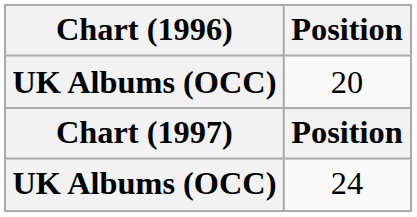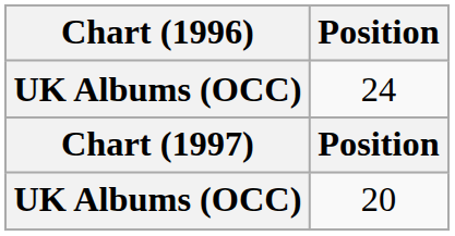 <table class="wikitable plainrowheaders">
 <tr>
 <th scope="col">Chart (1996)</th>
 <th scope="col">Position</th>
 </tr>
 <tr>
 <th scope="row">UK Albums (OCC)</th>
-<td align="center">20</td>
+<td align="center">24</td>
 </tr>
 <tr>
 <th scope="col">Chart (1997)</th>
 <th scope="col">Position</th>
 </tr>
 <tr>
 <th scope="row">UK Albums (OCC)</th>
-<td align="center">24</td>
+<td align="center">20</td>
 </tr>
 </table>
